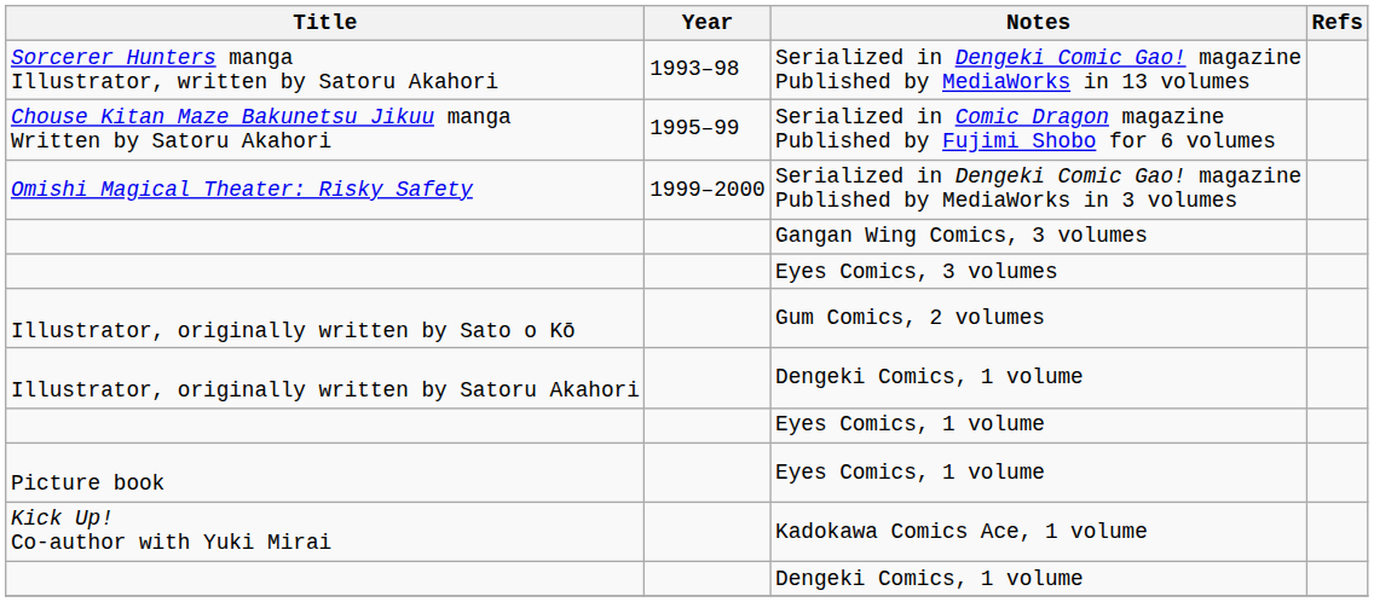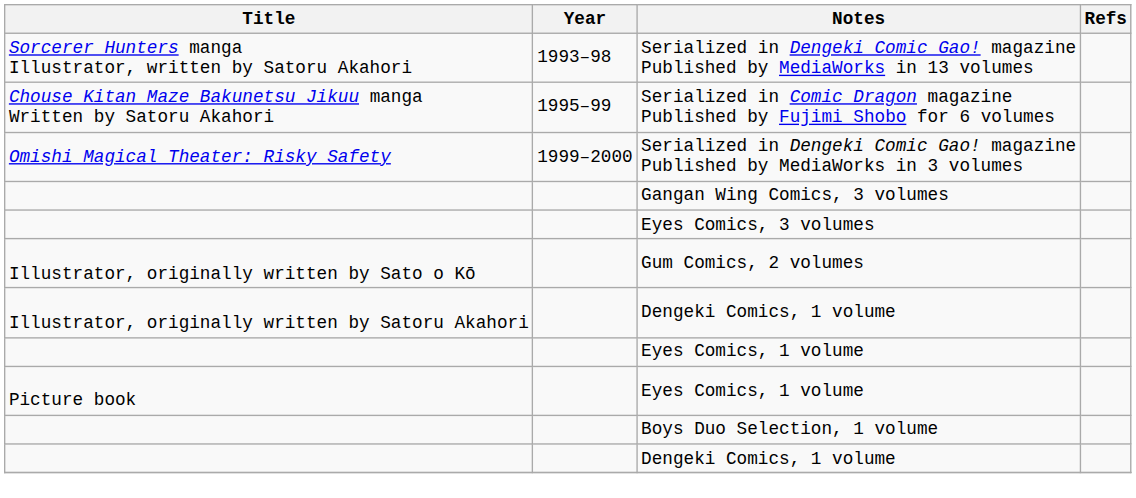 <table class="wikitable sortable">
 <tr>
 <th>Title</th>
 <th>Year</th>
 <th>Notes</th>
 <th>Refs</th>
 </tr>
 <tr>
 <td><em><a href='#'>Sorcerer Hunters</a></em> manga<br>Illustrator, written by Satoru Akahori</td>
 <td>1993–98</td>
 <td>Serialized in <em><a href='#'>Dengeki Comic Gao!</a></em> magazine<br>Published by <a href='#'>MediaWorks</a> in 13 volumes</td>
 <td></td>
 </tr>
 <tr>
 <td><em><a href='#'>Chouse Kitan Maze Bakunetsu Jikuu</a></em> manga<br>Written by Satoru Akahori</td>
 <td>1995–99</td>
 <td>Serialized in <em><a href='#'>Comic Dragon</a></em> magazine<br>Published by <a href='#'>Fujimi Shobo</a> for 6 volumes</td>
 <td></td>
 </tr>
 <tr>
 <td><em><a href='#'>Omishi Magical Theater: Risky Safety</a></em></td>
 <td>1999–2000</td>
 <td>Serialized in <em>Dengeki Comic Gao!</em> magazine<br>Published by MediaWorks in 3 volumes</td>
 <td></td>
 </tr>
 <tr>
 <td></td>
 <td></td>
 <td>Gangan Wing Comics, 3 volumes</td>
 <td></td>
 </tr>
 <tr>
 <td></td>
 <td></td>
 <td>Eyes Comics, 3 volumes</td>
 <td></td>
 </tr>
 <tr>
 <td><br>Illustrator, originally written by Sato o Kō </td>
 <td></td>
 <td>Gum Comics, 2 volumes</td>
 <td></td>
 </tr>
 <tr>
 <td><br>Illustrator, originally written by Satoru Akahori</td>
 <td></td>
 <td>Dengeki Comics, 1 volume</td>
 <td></td>
 </tr>
 <tr>
 <td></td>
 <td></td>
 <td>Eyes Comics, 1 volume</td>
 <td></td>
 </tr>
 <tr>
 <td><br>Picture book</td>
 <td></td>
 <td>Eyes Comics, 1 volume</td>
 <td></td>
 </tr>
 <tr>
-<td><em>Kick Up!</em><br>Co-author with Yuki Mirai</td>
 <td></td>
-<td>Kadokawa Comics Ace, 1 volume</td>
+<td></td>
+<td>Boys Duo Selection, 1 volume</td>
 <td></td>
 </tr>
 <tr>
 <td></td>
 <td></td>
 <td>Dengeki Comics, 1 volume</td>
 <td></td>
 </tr>
 <tr>
 </tr>
 </table>
